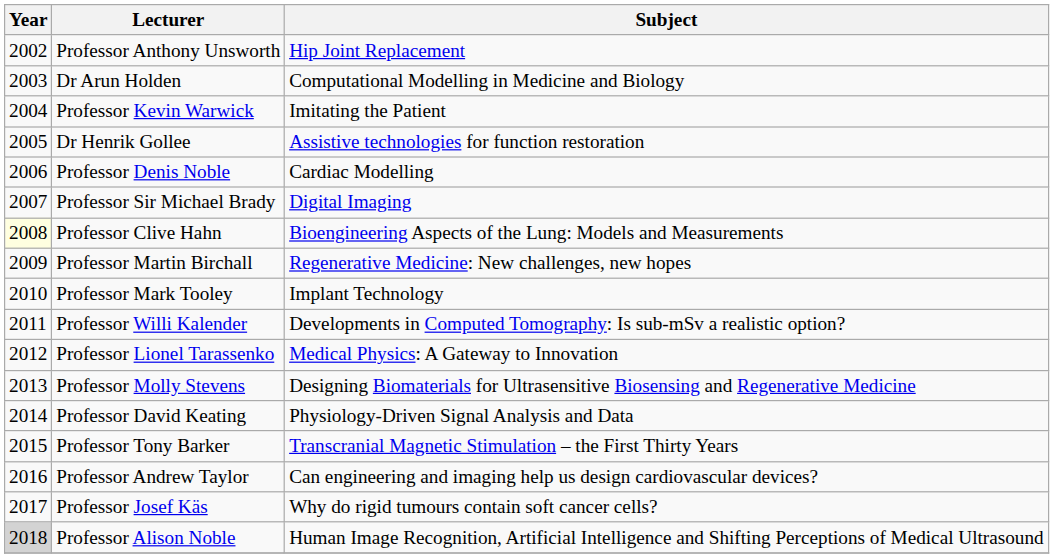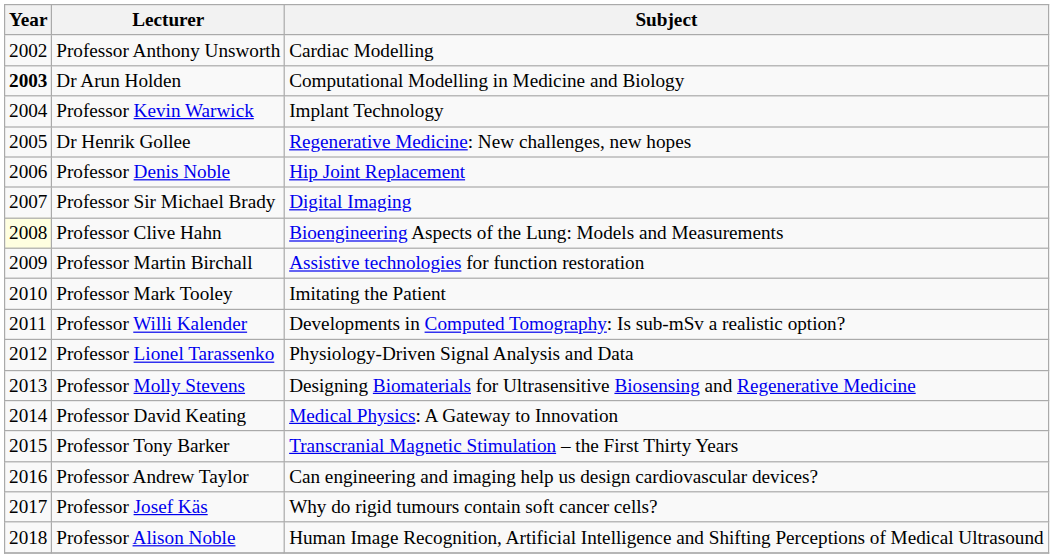 <table class="wikitable">
 <tr>
 <th>Year</th>
 <th>Lecturer</th>
 <th>Subject</th>
 </tr>
 <tr>
 <td>2002</td>
 <td>Professor Anthony Unsworth</td>
-<td><a href='#'>Hip Joint Replacement</a></td>
+<td>Cardiac Modelling</td>
 </tr>
 <tr>
-<td>2003</td>
+<td><strong>2003</strong></td>
 <td>Dr Arun Holden</td>
 <td>Computational Modelling in Medicine and Biology</td>
 </tr>
 <tr>
 <td>2004</td>
 <td>Professor <a href='#'>Kevin Warwick</a></td>
-<td>Imitating the Patient</td>
+<td>Implant Technology</td>
 </tr>
 <tr>
 <td>2005</td>
 <td>Dr Henrik Gollee</td>
-<td><a href='#'>Assistive technologies</a> for function restoration</td>
+<td><a href='#'>Regenerative Medicine</a>: New challenges, new hopes</td>
 </tr>
 <tr>
 <td>2006</td>
 <td>Professor <a href='#'>Denis Noble</a></td>
-<td>Cardiac Modelling</td>
+<td><a href='#'>Hip Joint Replacement</a></td>
 </tr>
 <tr>
 <td>2007</td>
 <td>Professor Sir Michael Brady</td>
 <td><a href='#'>Digital Imaging</a></td>
 </tr>
 <tr>
 <td style="background: lightyellow;">2008</td>
 <td>Professor Clive Hahn</td>
 <td><a href='#'>Bioengineering</a> Aspects of the Lung:  Models and Measurements</td>
 </tr>
 <tr>
 <td>2009</td>
 <td>Professor Martin Birchall</td>
-<td><a href='#'>Regenerative Medicine</a>: New challenges, new hopes</td>
+<td><a href='#'>Assistive technologies</a> for function restoration</td>
 </tr>
 <tr>
 <td>2010</td>
 <td>Professor Mark Tooley</td>
-<td>Implant Technology</td>
+<td>Imitating the Patient</td>
 </tr>
 <tr>
 <td>2011</td>
 <td>Professor <a href='#'>Willi Kalender</a></td>
 <td>Developments in <a href='#'>Computed Tomography</a>: Is sub-mSv a realistic option?</td>
 </tr>
 <tr>
 <td>2012</td>
 <td>Professor <a href='#'>Lionel Tarassenko</a></td>
-<td><a href='#'>Medical Physics</a>:  A Gateway to Innovation</td>
+<td>Physiology-Driven Signal Analysis and Data</td>
 </tr>
 <tr>
 <td>2013</td>
 <td>Professor <a href='#'>Molly Stevens</a></td>
 <td>Designing <a href='#'>Biomaterials</a> for Ultrasensitive <a href='#'>Biosensing</a> and <a href='#'>Regenerative Medicine</a></td>
 </tr>
 <tr>
 <td>2014</td>
 <td>Professor David Keating</td>
-<td>Physiology-Driven Signal Analysis and Data</td>
+<td><a href='#'>Medical Physics</a>:  A Gateway to Innovation</td>
 </tr>
 <tr>
 <td>2015</td>
 <td>Professor Tony Barker</td>
 <td><a href='#'>Transcranial Magnetic Stimulation</a> – the First Thirty Years</td>
 </tr>
 <tr>
 <td>2016</td>
 <td>Professor Andrew Taylor</td>
 <td>Can engineering and imaging help us design cardiovascular devices?</td>
 </tr>
 <tr>
 <td>2017</td>
 <td>Professor <a href='#'>Josef Käs</a></td>
 <td>Why do rigid tumours contain soft cancer cells?</td>
 </tr>
 <tr>
-<td style="background: lightgrey;">2018</td>
+<td>2018</td>
 <td>Professor <a href='#'>Alison Noble</a></td>
 <td>Human Image Recognition, Artificial Intelligence and Shifting Perceptions of Medical Ultrasound</td>
 </tr>
 <tr>
 </tr>
 </table>
